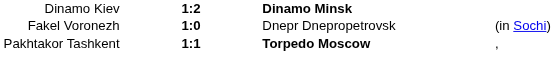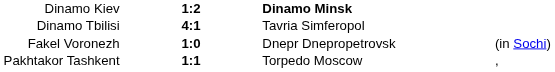 <table style="width:100%;" cellspacing="1">
 <tr>
 <th width=20%></th>
 <th width=12%></th>
 <th width=20%></th>
 <th></th>
 </tr>
 <tr style=font-size:90%>
 <td align=right>Dinamo Kiev</td>
 <td align=center><strong>1:2</strong></td>
 <td><strong>Dinamo Minsk</strong></td>
 <td></td>
 </tr>
 <tr style=font-size:90%>
+<td align=right>Dinamo Tbilisi</td>
+<td align=center><strong>4:1</strong></td>
+<td>Tavria Simferopol</td>
+<td></td>
+</tr>
+<tr style=font-size:90%>
 <td align=right>Fakel Voronezh</td>
 <td align=center><strong>1:0</strong></td>
 <td>Dnepr Dnepropetrovsk</td>
 <td>(in <a href='#'>Sochi</a>)</td>
 </tr>
 <tr style=font-size:90%>
 <td align=right>Pakhtakor Tashkent</td>
 <td align=center><strong>1:1</strong></td>
-<td><strong>Torpedo Moscow</strong></td>
+<td>Torpedo Moscow</td>
 <td>, </td>
 </tr>
 </table>
